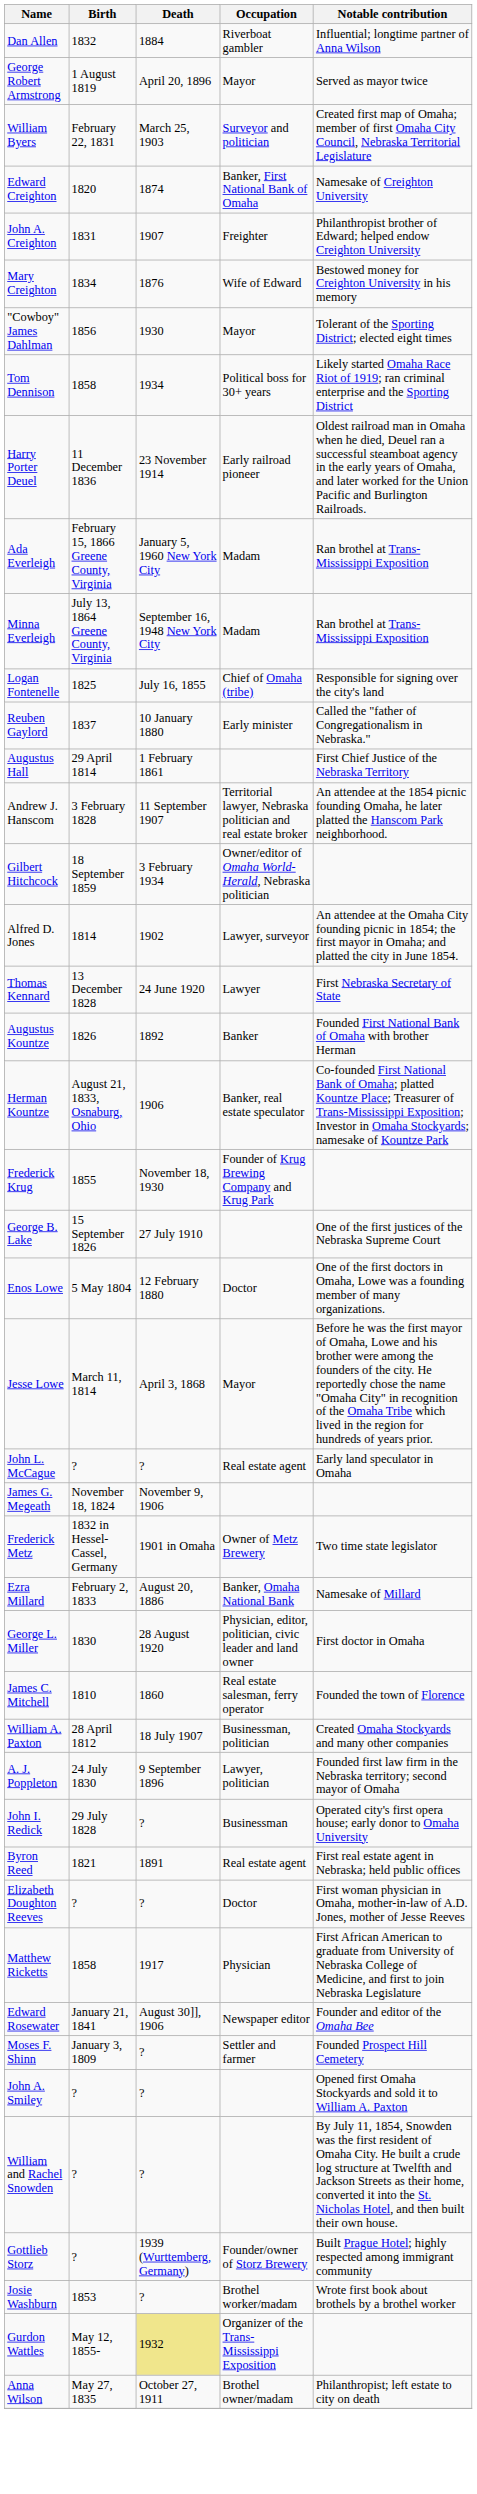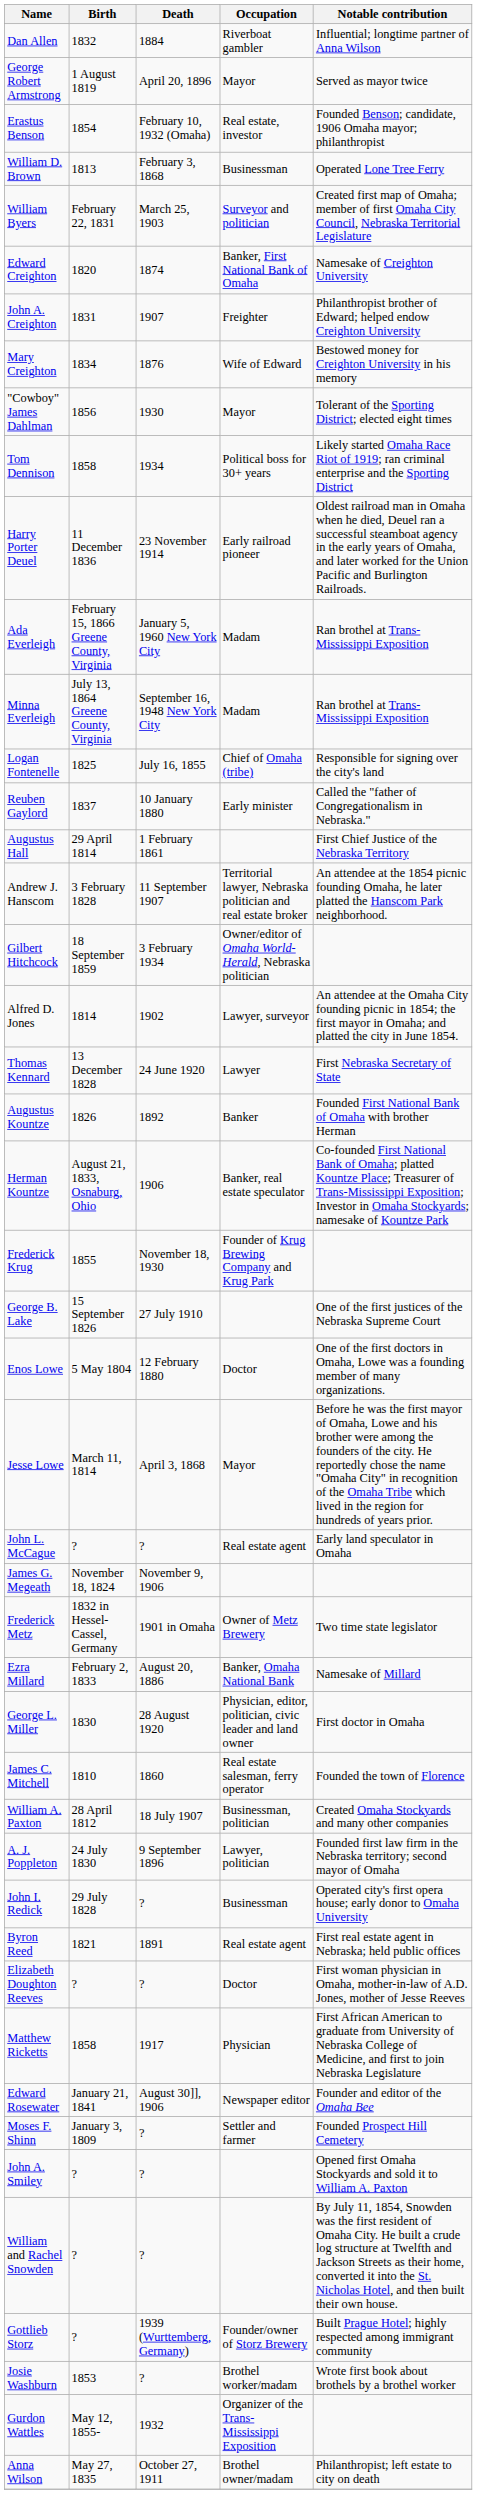 <table class="wikitable sortable">
 <tr>
 <th>Name</th>
 <th>Birth</th>
 <th>Death</th>
 <th>Occupation</th>
 <th>Notable contribution</th>
 </tr>
 <tr>
 <td><a href='#'>Dan Allen</a></td>
 <td>1832</td>
 <td>1884</td>
 <td>Riverboat gambler</td>
 <td>Influential; longtime partner of <a href='#'>Anna Wilson</a></td>
 </tr>
 <tr>
 <td><a href='#'>George Robert Armstrong</a></td>
 <td>1 August 1819</td>
 <td>April 20, 1896</td>
 <td>Mayor</td>
 <td>Served as mayor twice</td>
+</tr>
+<tr>
+<td><a href='#'>Erastus Benson</a></td>
+<td>1854</td>
+<td>February 10, 1932 (Omaha)</td>
+<td>Real estate, investor</td>
+<td>Founded <a href='#'>Benson</a>; candidate, 1906 Omaha mayor; philanthropist</td>
+</tr>
+<tr>
+<td><a href='#'>William D. Brown</a></td>
+<td>1813</td>
+<td>February 3, 1868</td>
+<td>Businessman</td>
+<td>Operated <a href='#'>Lone Tree Ferry</a></td>
 </tr>
 <tr>
 <td><a href='#'>William Byers</a></td>
 <td>February 22, 1831</td>
 <td>March 25, 1903</td>
 <td><a href='#'>Surveyor</a> and <a href='#'>politician</a></td>
 <td>Created first map of Omaha; member of first <a href='#'>Omaha City Council</a>, <a href='#'>Nebraska Territorial Legislature</a></td>
 </tr>
 <tr>
 <td><a href='#'>Edward Creighton</a></td>
 <td>1820</td>
 <td>1874</td>
 <td>Banker, <a href='#'>First National Bank of Omaha</a></td>
 <td>Namesake of <a href='#'>Creighton University</a></td>
 </tr>
 <tr>
 <td><a href='#'>John A. Creighton</a></td>
 <td>1831</td>
 <td>1907</td>
 <td>Freighter</td>
 <td>Philanthropist brother of Edward; helped endow <a href='#'>Creighton University</a></td>
 </tr>
 <tr>
 <td><a href='#'>Mary Creighton</a></td>
 <td>1834</td>
 <td>1876</td>
 <td>Wife of Edward</td>
 <td>Bestowed money for <a href='#'>Creighton University</a> in his memory</td>
 </tr>
 <tr>
 <td>"Cowboy" <a href='#'>James Dahlman</a></td>
 <td>1856</td>
 <td>1930</td>
 <td>Mayor</td>
 <td>Tolerant of the <a href='#'>Sporting District</a>; elected eight times</td>
 </tr>
 <tr>
 <td><a href='#'>Tom Dennison</a></td>
 <td>1858</td>
 <td>1934</td>
 <td>Political boss for 30+ years</td>
 <td>Likely started <a href='#'>Omaha Race Riot of 1919</a>; ran criminal enterprise and the <a href='#'>Sporting District</a></td>
 </tr>
 <tr>
 <td><a href='#'>Harry Porter Deuel</a></td>
 <td>11 December 1836</td>
 <td>23 November 1914</td>
 <td>Early railroad pioneer</td>
 <td>Oldest railroad man in Omaha when he died, Deuel ran a successful steamboat agency in the early years of Omaha, and later worked for the Union Pacific and Burlington Railroads.</td>
 </tr>
 <tr>
 <td><a href='#'>Ada Everleigh</a></td>
 <td>February 15, 1866 <a href='#'>Greene County, Virginia</a></td>
 <td>January 5, 1960 <a href='#'>New York City</a></td>
 <td>Madam</td>
 <td>Ran brothel at <a href='#'>Trans-Mississippi Exposition</a></td>
 </tr>
 <tr>
 <td><a href='#'>Minna Everleigh</a></td>
 <td>July 13, 1864 <a href='#'>Greene County, Virginia</a></td>
 <td>September 16, 1948 <a href='#'>New York City</a></td>
 <td>Madam</td>
 <td>Ran brothel at <a href='#'>Trans-Mississippi Exposition</a></td>
 </tr>
 <tr>
 <td><a href='#'>Logan Fontenelle</a></td>
 <td>1825</td>
 <td>July 16, 1855</td>
 <td>Chief of <a href='#'>Omaha (tribe)</a></td>
 <td>Responsible for signing over the city's land</td>
 </tr>
 <tr>
 <td><a href='#'>Reuben Gaylord</a></td>
 <td>1837</td>
 <td>10 January 1880</td>
 <td>Early minister</td>
 <td>Called the "father of Congregationalism in Nebraska."</td>
 </tr>
 <tr>
 <td><a href='#'>Augustus Hall</a></td>
 <td>29 April 1814</td>
 <td>1 February 1861</td>
 <td></td>
 <td>First Chief Justice of the <a href='#'>Nebraska Territory</a></td>
 </tr>
 <tr>
 <td>Andrew J. Hanscom</td>
 <td>3 February 1828</td>
 <td>11 September 1907</td>
 <td>Territorial lawyer, Nebraska politician and real estate broker</td>
 <td>An attendee at the 1854 picnic founding Omaha, he later platted the <a href='#'>Hanscom Park</a> neighborhood.</td>
 </tr>
 <tr>
 <td><a href='#'>Gilbert Hitchcock</a></td>
 <td>18 September 1859</td>
 <td>3 February 1934</td>
 <td>Owner/editor of <em><a href='#'>Omaha World-Herald</a></em>, Nebraska politician</td>
 <td></td>
 </tr>
 <tr>
 <td>Alfred D. Jones</td>
 <td>1814</td>
 <td>1902</td>
 <td>Lawyer, surveyor</td>
 <td>An attendee at the Omaha City founding picnic in 1854; the first mayor in Omaha; and platted the city in June 1854.</td>
 </tr>
 <tr>
 <td><a href='#'>Thomas Kennard</a></td>
 <td>13 December 1828</td>
 <td>24 June 1920</td>
 <td>Lawyer</td>
 <td>First <a href='#'>Nebraska Secretary of State</a></td>
 </tr>
 <tr>
 <td><a href='#'>Augustus Kountze</a></td>
 <td>1826</td>
 <td>1892</td>
 <td>Banker</td>
 <td>Founded <a href='#'>First National Bank of Omaha</a> with brother Herman</td>
 </tr>
 <tr>
 <td><a href='#'>Herman Kountze</a></td>
 <td>August 21, 1833, <a href='#'>Osnaburg, Ohio</a></td>
 <td>1906</td>
 <td>Banker, real estate speculator</td>
 <td>Co-founded <a href='#'>First National Bank of Omaha</a>; platted <a href='#'>Kountze Place</a>; Treasurer of <a href='#'>Trans-Mississippi Exposition</a>; Investor in <a href='#'>Omaha Stockyards</a>; namesake of <a href='#'>Kountze Park</a></td>
 </tr>
 <tr>
 <td><a href='#'>Frederick Krug</a></td>
 <td>1855</td>
 <td>November 18, 1930</td>
 <td>Founder of <a href='#'>Krug Brewing Company</a> and <a href='#'>Krug Park</a></td>
 <td></td>
 </tr>
 <tr>
 <td><a href='#'>George B. Lake</a></td>
 <td>15 September 1826</td>
 <td>27 July 1910</td>
 <td></td>
 <td>One of the first justices of the Nebraska Supreme Court</td>
 </tr>
 <tr>
 <td><a href='#'>Enos Lowe</a></td>
 <td>5 May 1804</td>
 <td>12 February 1880</td>
 <td>Doctor</td>
 <td>One of the first doctors in Omaha, Lowe was a founding member of many organizations.</td>
 </tr>
 <tr>
 <td><a href='#'>Jesse Lowe</a></td>
 <td>March 11, 1814</td>
 <td>April 3, 1868</td>
 <td>Mayor</td>
 <td>Before he was the first mayor of Omaha, Lowe and his brother were among the founders of the city. He reportedly chose the name "Omaha City" in recognition of the <a href='#'>Omaha Tribe</a> which lived in the region for hundreds of years prior.</td>
 </tr>
 <tr>
 <td><a href='#'>John L. McCague</a></td>
 <td>?</td>
 <td>?</td>
 <td>Real estate agent</td>
 <td>Early land speculator in Omaha</td>
 </tr>
 <tr>
 <td><a href='#'>James G. Megeath</a></td>
 <td>November 18, 1824</td>
 <td>November 9, 1906</td>
 <td></td>
 <td></td>
 </tr>
 <tr>
 <td><a href='#'>Frederick Metz</a></td>
 <td>1832 in Hessel-Cassel, Germany</td>
 <td>1901 in Omaha</td>
 <td>Owner of <a href='#'>Metz Brewery</a></td>
 <td>Two time state legislator</td>
 </tr>
 <tr>
 <td><a href='#'>Ezra Millard</a></td>
 <td>February 2, 1833</td>
 <td>August 20, 1886</td>
 <td>Banker, <a href='#'>Omaha National Bank</a></td>
 <td>Namesake of <a href='#'>Millard</a></td>
 </tr>
 <tr>
 <td><a href='#'>George L. Miller</a></td>
 <td>1830</td>
 <td>28 August 1920</td>
 <td>Physician, editor, politician, civic leader and land owner</td>
 <td>First doctor in Omaha</td>
 </tr>
 <tr>
 <td><a href='#'>James C. Mitchell</a></td>
 <td>1810</td>
 <td>1860</td>
 <td>Real estate salesman, ferry operator</td>
 <td>Founded the town of <a href='#'>Florence</a></td>
 </tr>
 <tr>
 <td><a href='#'>William A. Paxton</a></td>
 <td>28 April 1812</td>
 <td>18 July 1907</td>
 <td>Businessman, politician</td>
 <td>Created <a href='#'>Omaha Stockyards</a> and many other companies</td>
 </tr>
 <tr>
 <td><a href='#'>A. J. Poppleton</a></td>
 <td>24 July 1830</td>
 <td>9 September 1896</td>
 <td>Lawyer, politician</td>
 <td>Founded first law firm in the Nebraska territory; second mayor of Omaha</td>
 </tr>
 <tr>
 <td><a href='#'>John I. Redick</a></td>
 <td>29 July 1828</td>
 <td>?</td>
 <td>Businessman</td>
 <td>Operated city's first opera house; early donor to <a href='#'>Omaha University</a></td>
 </tr>
 <tr>
 <td><a href='#'>Byron Reed</a></td>
 <td>1821</td>
 <td>1891</td>
 <td>Real estate agent</td>
 <td>First real estate agent in Nebraska; held public offices</td>
 </tr>
 <tr>
 <td><a href='#'>Elizabeth Doughton Reeves</a></td>
 <td>?</td>
 <td>?</td>
 <td>Doctor</td>
 <td>First woman physician in Omaha, mother-in-law of A.D. Jones, mother of Jesse Reeves</td>
 </tr>
 <tr>
 <td><a href='#'>Matthew Ricketts</a></td>
 <td>1858</td>
 <td>1917</td>
 <td>Physician</td>
 <td>First African American to graduate from University of Nebraska College of Medicine, and first to join Nebraska Legislature</td>
 </tr>
 <tr>
 <td><a href='#'>Edward Rosewater</a></td>
 <td>January 21, 1841</td>
 <td>August 30]], 1906</td>
 <td>Newspaper editor</td>
 <td>Founder and editor of the <em><a href='#'>Omaha Bee</a></em></td>
 </tr>
 <tr>
 <td><a href='#'>Moses F. Shinn</a></td>
 <td>January 3, 1809</td>
 <td>?</td>
 <td>Settler and farmer</td>
 <td>Founded <a href='#'>Prospect Hill Cemetery</a></td>
 </tr>
 <tr>
 <td><a href='#'>John A. Smiley</a></td>
 <td>?</td>
 <td>?</td>
 <td></td>
 <td>Opened first Omaha Stockyards and sold it to <a href='#'>William A. Paxton</a></td>
 </tr>
 <tr>
 <td><a href='#'>William</a> and <a href='#'>Rachel Snowden</a></td>
 <td>?</td>
 <td>?</td>
 <td></td>
 <td>By July 11, 1854, Snowden was the first resident of Omaha City. He built a crude log structure at Twelfth and Jackson Streets as their home, converted it into the <a href='#'>St. Nicholas Hotel</a>, and then built their own house.</td>
 </tr>
 <tr>
 <td><a href='#'>Gottlieb Storz</a></td>
 <td>?</td>
 <td>1939 (<a href='#'>Wurttemberg, Germany</a>)</td>
 <td>Founder/owner of <a href='#'>Storz Brewery</a></td>
 <td>Built <a href='#'>Prague Hotel</a>; highly respected among immigrant community</td>
 </tr>
 <tr>
 <td><a href='#'>Josie Washburn</a></td>
 <td>1853</td>
 <td>?</td>
 <td>Brothel worker/madam</td>
 <td>Wrote first book about brothels by a brothel worker</td>
 </tr>
 <tr>
 <td><a href='#'>Gurdon Wattles</a></td>
 <td>May 12, 1855-</td>
-<td style="background: khaki;">1932</td>
+<td>1932</td>
 <td>Organizer of the <a href='#'>Trans-Mississippi Exposition</a></td>
 <td></td>
 </tr>
 <tr>
 <td><a href='#'>Anna Wilson</a></td>
 <td>May 27, 1835</td>
 <td>October 27, 1911</td>
 <td>Brothel owner/madam</td>
 <td>Philanthropist; left estate to city on death</td>
 </tr>
 <tr>
 </tr>
 </table>
